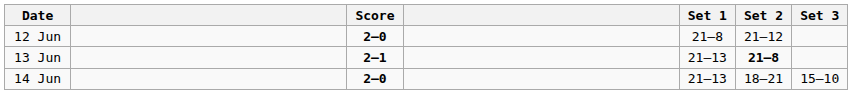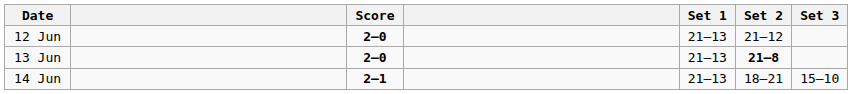 <table class="wikitable" style="text-align: center;">
 <tr>
 <th width="60">Date</th>
 <th align="right" width="270"></th>
 <th width="50">Score</th>
 <th align="left" width="270"></th>
 <th width="50">Set 1</th>
 <th width="50">Set 2</th>
 <th width="50">Set 3</th>
 </tr>
 <tr>
 <td>12 Jun</td>
 <td align=left><strong></strong></td>
 <td align=center><strong>2–0</strong></td>
 <td align=left></td>
-<td>21–8</td>
+<td>21–13</td>
 <td>21–12</td>
 <td></td>
 </tr>
 <tr>
 <td>13 Jun</td>
 <td align=left><strong></strong></td>
-<td align=center><strong>2–1</strong></td>
+<td align=center><strong>2–0</strong></td>
 <td align=left></td>
 <td>21–13</td>
 <td><strong>21–8</strong></td>
 <td></td>
 </tr>
 <tr>
 <td>14 Jun</td>
 <td align=left><strong></strong></td>
-<td align=center><strong>2–0</strong></td>
+<td align=center><strong>2–1</strong></td>
 <td align=left></td>
 <td>21–13</td>
 <td>18–21</td>
 <td>15–10</td>
 </tr>
 </table>
